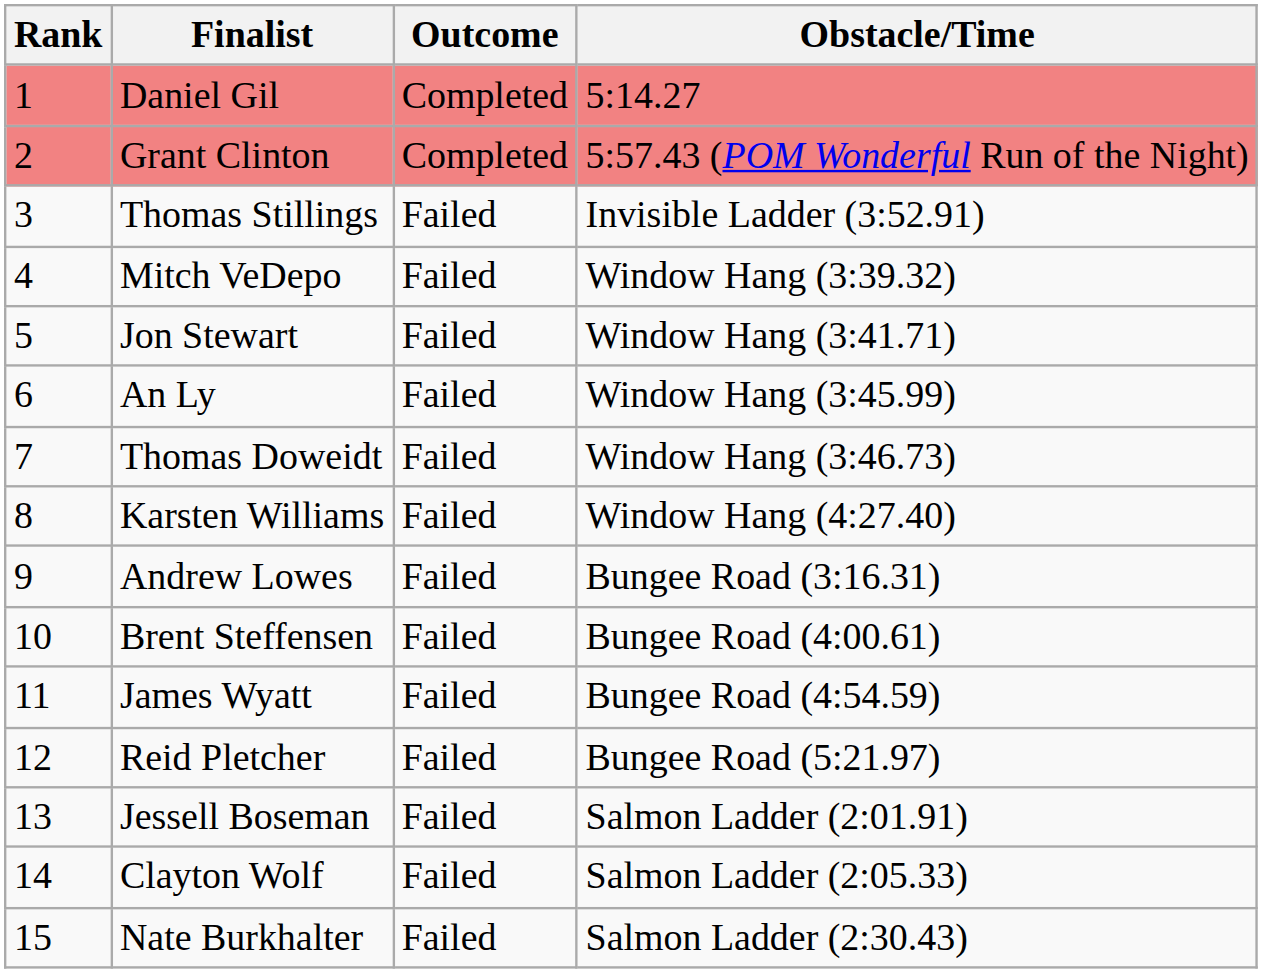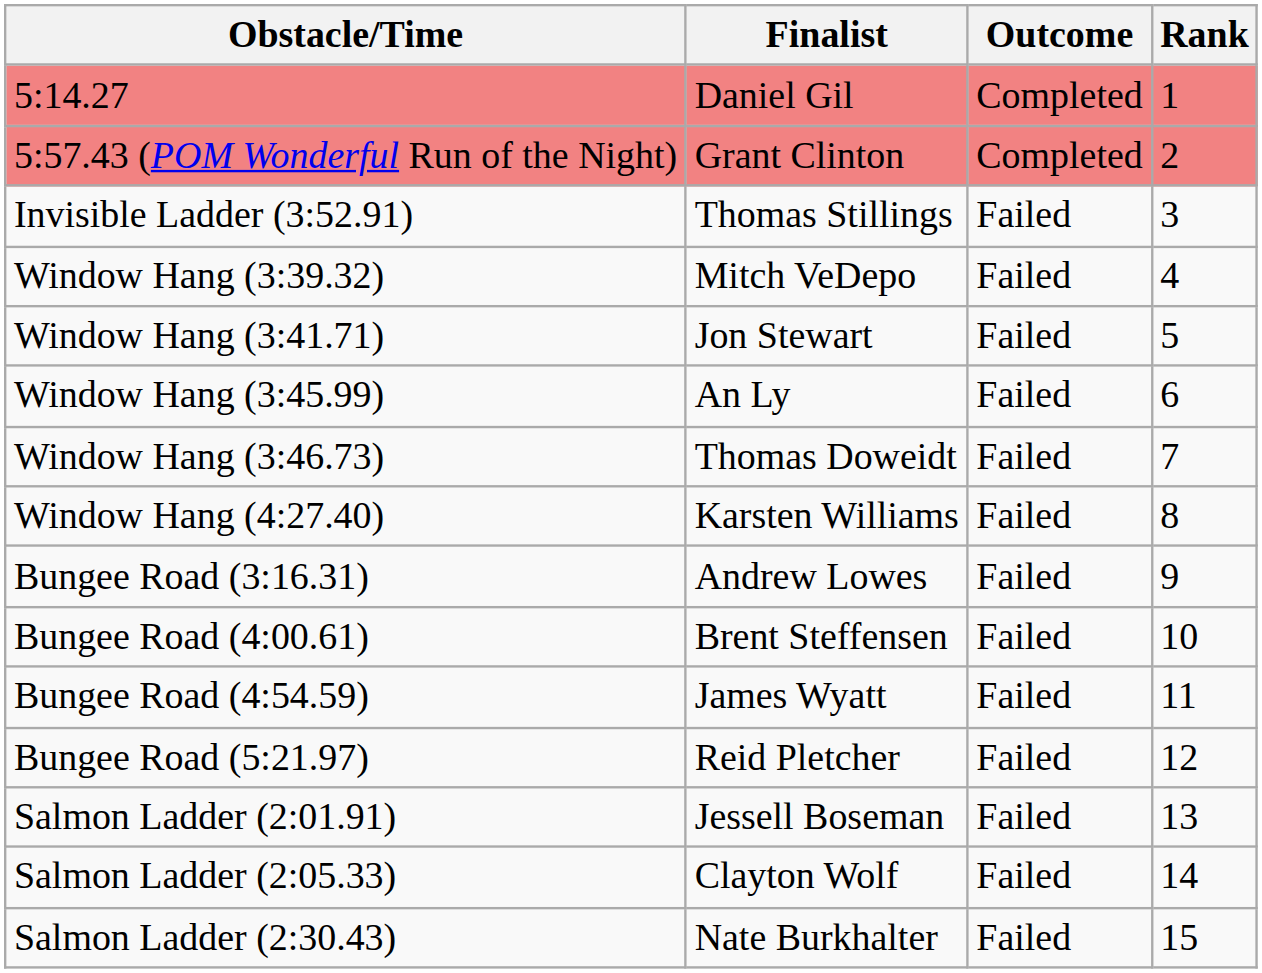 <table class="wikitable">
 <tr>
-<th>Rank</th>
+<th>Obstacle/Time</th>
 <th>Finalist</th>
 <th>Outcome</th>
-<th>Obstacle/Time</th>
+<th>Rank</th>
 </tr>
 <tr style="background-color:#f28282">
-<td>1</td>
+<td>5:14.27</td>
 <td>Daniel Gil</td>
 <td>Completed</td>
-<td>5:14.27</td>
+<td>1</td>
 </tr>
 <tr style="background-color:#f28282">
-<td>2</td>
+<td>5:57.43 (<em><a href='#'>POM Wonderful</a></em> Run of the Night)</td>
 <td>Grant Clinton</td>
 <td>Completed</td>
-<td>5:57.43 (<em><a href='#'>POM Wonderful</a></em> Run of the Night)</td>
+<td>2</td>
 </tr>
 <tr>
-<td>3</td>
+<td>Invisible Ladder (3:52.91)</td>
 <td>Thomas Stillings</td>
 <td>Failed</td>
-<td>Invisible Ladder (3:52.91)</td>
+<td>3</td>
 </tr>
 <tr>
-<td>4</td>
+<td>Window Hang (3:39.32)</td>
 <td>Mitch VeDepo</td>
 <td>Failed</td>
-<td>Window Hang (3:39.32)</td>
+<td>4</td>
 </tr>
 <tr>
-<td>5</td>
+<td>Window Hang (3:41.71)</td>
 <td>Jon Stewart</td>
 <td>Failed</td>
-<td>Window Hang (3:41.71)</td>
+<td>5</td>
 </tr>
 <tr>
-<td>6</td>
+<td>Window Hang (3:45.99)</td>
 <td>An Ly</td>
 <td>Failed</td>
-<td>Window Hang (3:45.99)</td>
+<td>6</td>
 </tr>
 <tr>
-<td>7</td>
+<td>Window Hang (3:46.73)</td>
 <td>Thomas Doweidt</td>
 <td>Failed</td>
-<td>Window Hang (3:46.73)</td>
+<td>7</td>
 </tr>
 <tr>
-<td>8</td>
+<td>Window Hang (4:27.40)</td>
 <td>Karsten Williams</td>
 <td>Failed</td>
-<td>Window Hang (4:27.40)</td>
+<td>8</td>
 </tr>
 <tr>
-<td>9</td>
+<td>Bungee Road (3:16.31)</td>
 <td>Andrew Lowes</td>
 <td>Failed</td>
-<td>Bungee Road (3:16.31)</td>
+<td>9</td>
 </tr>
 <tr>
-<td>10</td>
+<td>Bungee Road (4:00.61)</td>
 <td>Brent Steffensen</td>
 <td>Failed</td>
-<td>Bungee Road (4:00.61)</td>
+<td>10</td>
 </tr>
 <tr>
-<td>11</td>
+<td>Bungee Road (4:54.59)</td>
 <td>James Wyatt</td>
 <td>Failed</td>
-<td>Bungee Road (4:54.59)</td>
+<td>11</td>
 </tr>
 <tr>
-<td>12</td>
+<td>Bungee Road (5:21.97)</td>
 <td>Reid Pletcher</td>
 <td>Failed</td>
-<td>Bungee Road (5:21.97)</td>
+<td>12</td>
 </tr>
 <tr>
-<td>13</td>
+<td>Salmon Ladder (2:01.91)</td>
 <td>Jessell Boseman</td>
 <td>Failed</td>
-<td>Salmon Ladder (2:01.91)</td>
+<td>13</td>
 </tr>
 <tr>
-<td>14</td>
+<td>Salmon Ladder (2:05.33)</td>
 <td>Clayton Wolf</td>
 <td>Failed</td>
-<td>Salmon Ladder (2:05.33)</td>
+<td>14</td>
 </tr>
 <tr>
-<td>15</td>
+<td>Salmon Ladder (2:30.43)</td>
 <td>Nate Burkhalter</td>
 <td>Failed</td>
-<td>Salmon Ladder (2:30.43)</td>
+<td>15</td>
 </tr>
 </table>
